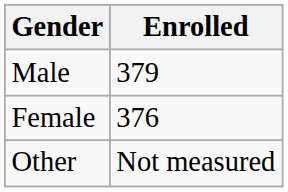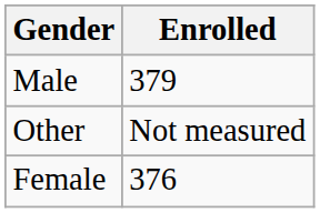 <table class="wikitable">
 <tr>
 <th>Gender</th>
 <th>Enrolled</th>
 </tr>
 <tr>
 <td>Male</td>
 <td>379</td>
 </tr>
 <tr>
+<td>Other</td>
+<td>Not measured</td>
+</tr>
+<tr>
 <td>Female</td>
 <td>376</td>
 </tr>
-<tr>
-<td>Other</td>
-<td>Not measured</td>
-</tr>
 </table>
